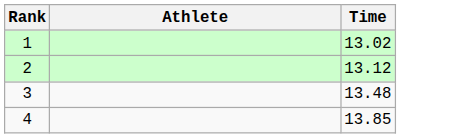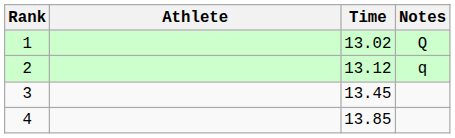 <table class="wikitable" style="text-align:center">
 <tr>
 <th>Rank</th>
 <th Style="width:18em">Athlete</th>
 <th>Time</th>
+<th>Notes</th>
 </tr>
 <tr style="background:#cfc">
 <td>1</td>
 <td style="text-align:left"></td>
 <td>13.02</td>
+<td>Q</td>
 </tr>
 <tr style="background:#cfc">
 <td>2</td>
 <td style="text-align:left"></td>
 <td>13.12</td>
+<td>q</td>
 </tr>
 <tr>
 <td>3</td>
 <td style="text-align:left"></td>
-<td>13.48</td>
+<td>13.45</td>
+<td></td>
 </tr>
 <tr>
 <td>4</td>
 <td style="text-align:left"></td>
 <td>13.85</td>
+<td></td>
 </tr>
 </table>
